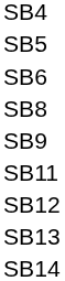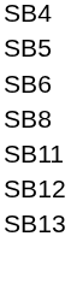 <table>
 <tr>
 <td>SB4</td>
 <td></td>
 <td></td>
 <td></td>
 </tr>
 <tr>
 <td>SB5</td>
 <td></td>
 <td></td>
 <td></td>
 </tr>
 <tr>
 <td>SB6</td>
 <td></td>
 <td></td>
 <td></td>
 </tr>
 <tr>
 <td>SB8</td>
 <td></td>
 <td></td>
 <td></td>
 </tr>
 <tr>
-<td>SB9</td>
-<td></td>
-<td></td>
-<td></td>
-</tr>
-<tr>
 <td>SB11</td>
 <td></td>
 <td></td>
 <td></td>
 </tr>
 <tr>
 <td>SB12</td>
 <td></td>
 <td></td>
 <td></td>
 </tr>
 <tr>
 <td>SB13</td>
 <td></td>
 <td></td>
 <td></td>
 </tr>
-<tr>
-<td>SB14</td>
-<td></td>
-<td></td>
-<td></td>
-</tr>
 </table>
